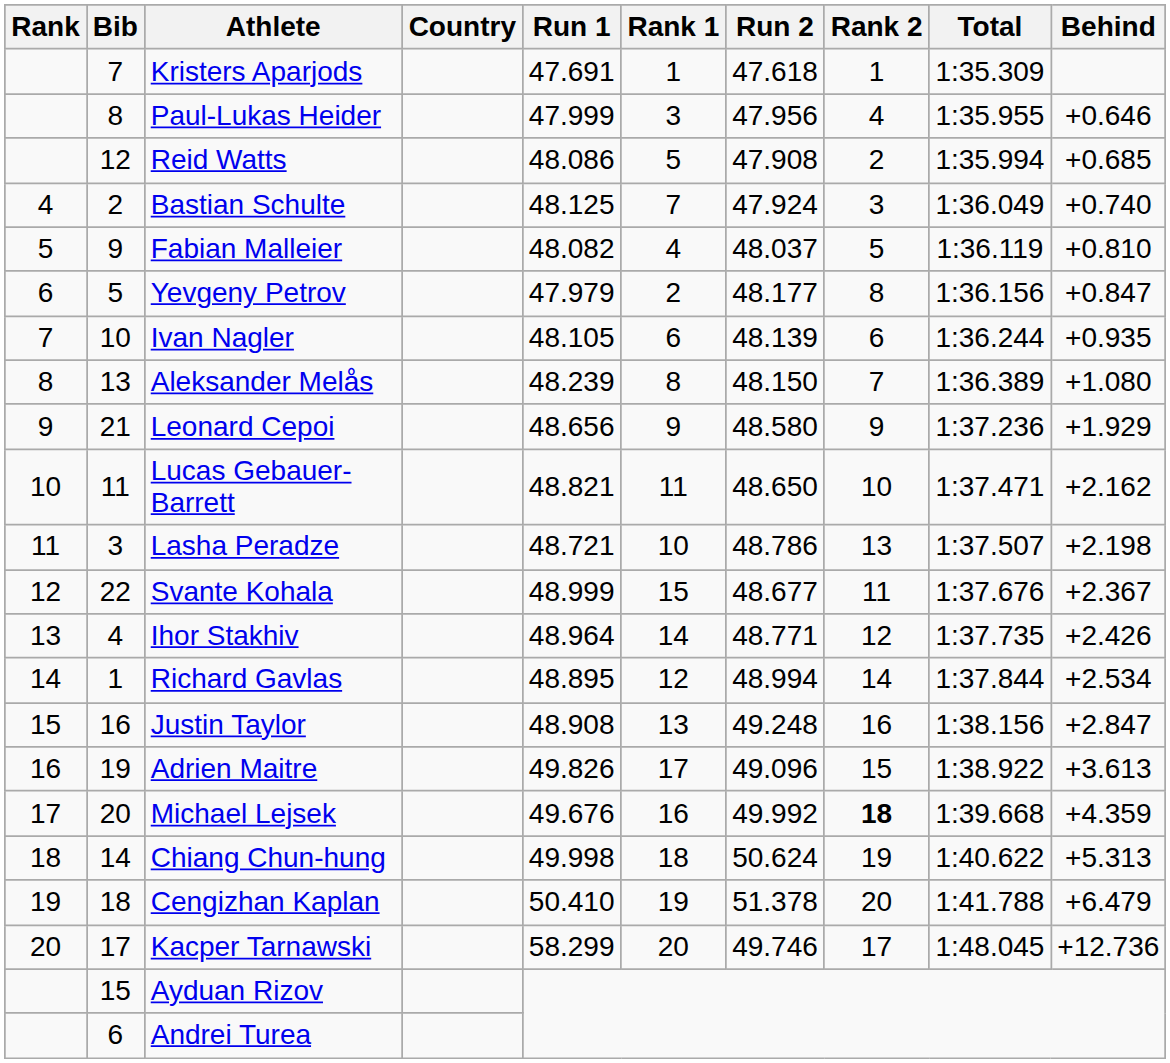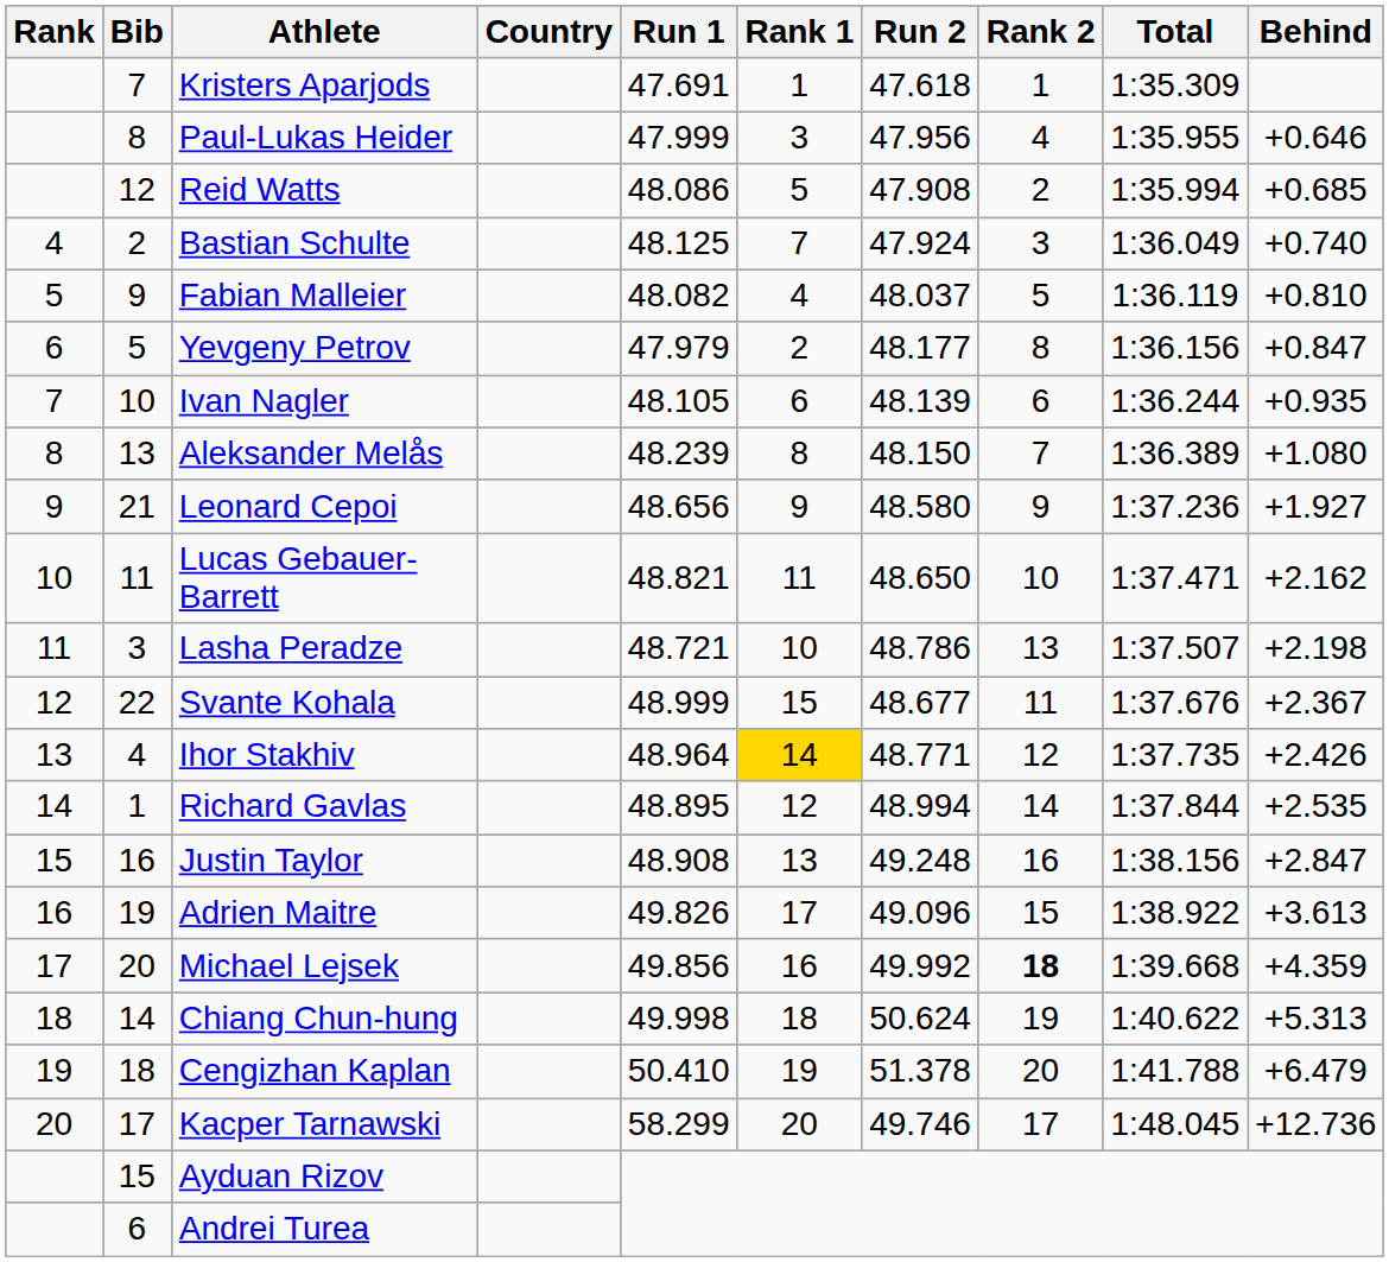 <table class="wikitable sortable" style="text-align:center">
 <tr>
 <th>Rank</th>
 <th>Bib</th>
 <th width=140>Athlete</th>
 <th>Country</th>
 <th>Run 1</th>
 <th>Rank 1</th>
 <th>Run 2</th>
 <th>Rank 2</th>
 <th>Total</th>
 <th>Behind</th>
 </tr>
 <tr>
 <td></td>
 <td>7</td>
 <td align=left><a href='#'>Kristers Aparjods</a></td>
 <td align=left></td>
 <td>47.691</td>
 <td>1</td>
 <td>47.618</td>
 <td>1</td>
 <td>1:35.309</td>
 <td></td>
 </tr>
 <tr>
 <td></td>
 <td>8</td>
 <td align=left><a href='#'>Paul-Lukas Heider</a></td>
 <td align=left></td>
 <td>47.999</td>
 <td>3</td>
 <td>47.956</td>
 <td>4</td>
 <td>1:35.955</td>
 <td>+0.646</td>
 </tr>
 <tr>
 <td></td>
 <td>12</td>
 <td align=left><a href='#'>Reid Watts</a></td>
 <td align=left></td>
 <td>48.086</td>
 <td>5</td>
 <td>47.908</td>
 <td>2</td>
 <td>1:35.994</td>
 <td>+0.685</td>
 </tr>
 <tr>
 <td>4</td>
 <td>2</td>
 <td align=left><a href='#'>Bastian Schulte</a></td>
 <td align=left></td>
 <td>48.125</td>
 <td>7</td>
 <td>47.924</td>
 <td>3</td>
 <td>1:36.049</td>
 <td>+0.740</td>
 </tr>
 <tr>
 <td>5</td>
 <td>9</td>
 <td align=left><a href='#'>Fabian Malleier</a></td>
 <td align=left></td>
 <td>48.082</td>
 <td>4</td>
 <td>48.037</td>
 <td>5</td>
 <td>1:36.119</td>
 <td>+0.810</td>
 </tr>
 <tr>
 <td>6</td>
 <td>5</td>
 <td align=left><a href='#'>Yevgeny Petrov</a></td>
 <td align=left></td>
 <td>47.979</td>
 <td>2</td>
 <td>48.177</td>
 <td>8</td>
 <td>1:36.156</td>
 <td>+0.847</td>
 </tr>
 <tr>
 <td>7</td>
 <td>10</td>
 <td align=left><a href='#'>Ivan Nagler</a></td>
 <td align=left></td>
 <td>48.105</td>
 <td>6</td>
 <td>48.139</td>
 <td>6</td>
 <td>1:36.244</td>
 <td>+0.935</td>
 </tr>
 <tr>
 <td>8</td>
 <td>13</td>
 <td align=left><a href='#'>Aleksander Melås</a></td>
 <td align=left></td>
 <td>48.239</td>
 <td>8</td>
 <td>48.150</td>
 <td>7</td>
 <td>1:36.389</td>
 <td>+1.080</td>
 </tr>
 <tr>
 <td>9</td>
 <td>21</td>
 <td align=left><a href='#'>Leonard Cepoi</a></td>
 <td align=left></td>
 <td>48.656</td>
 <td>9</td>
 <td>48.580</td>
 <td>9</td>
 <td>1:37.236</td>
-<td>+1.929</td>
+<td>+1.927</td>
 </tr>
 <tr>
 <td>10</td>
 <td>11</td>
 <td align=left><a href='#'>Lucas Gebauer-Barrett</a></td>
 <td align=left></td>
 <td>48.821</td>
 <td>11</td>
 <td>48.650</td>
 <td>10</td>
 <td>1:37.471</td>
 <td>+2.162</td>
 </tr>
 <tr>
 <td>11</td>
 <td>3</td>
 <td align=left><a href='#'>Lasha Peradze</a></td>
 <td align=left></td>
 <td>48.721</td>
 <td>10</td>
 <td>48.786</td>
 <td>13</td>
 <td>1:37.507</td>
 <td>+2.198</td>
 </tr>
 <tr>
 <td>12</td>
 <td>22</td>
 <td align=left><a href='#'>Svante Kohala</a></td>
 <td align=left></td>
 <td>48.999</td>
 <td>15</td>
 <td>48.677</td>
 <td>11</td>
 <td>1:37.676</td>
 <td>+2.367</td>
 </tr>
 <tr>
 <td>13</td>
 <td>4</td>
 <td align=left><a href='#'>Ihor Stakhiv</a></td>
 <td align=left></td>
 <td>48.964</td>
-<td>14</td>
+<td style="background: gold;">14</td>
 <td>48.771</td>
 <td>12</td>
 <td>1:37.735</td>
 <td>+2.426</td>
 </tr>
 <tr>
 <td>14</td>
 <td>1</td>
 <td align=left><a href='#'>Richard Gavlas</a></td>
 <td align=left></td>
 <td>48.895</td>
 <td>12</td>
 <td>48.994</td>
 <td>14</td>
 <td>1:37.844</td>
-<td>+2.534</td>
+<td>+2.535</td>
 </tr>
 <tr>
 <td>15</td>
 <td>16</td>
 <td align=left><a href='#'>Justin Taylor</a></td>
 <td align=left></td>
 <td>48.908</td>
 <td>13</td>
 <td>49.248</td>
 <td>16</td>
 <td>1:38.156</td>
 <td>+2.847</td>
 </tr>
 <tr>
 <td>16</td>
 <td>19</td>
 <td align=left><a href='#'>Adrien Maitre</a></td>
 <td align=left></td>
 <td>49.826</td>
 <td>17</td>
 <td>49.096</td>
 <td>15</td>
 <td>1:38.922</td>
 <td>+3.613</td>
 </tr>
 <tr>
 <td>17</td>
 <td>20</td>
 <td align=left><a href='#'>Michael Lejsek</a></td>
 <td align=left></td>
-<td>49.676</td>
+<td>49.856</td>
 <td>16</td>
 <td>49.992</td>
 <td><strong>18</strong></td>
 <td>1:39.668</td>
 <td>+4.359</td>
 </tr>
 <tr>
 <td>18</td>
 <td>14</td>
 <td align=left><a href='#'>Chiang Chun-hung</a></td>
 <td align=left></td>
 <td>49.998</td>
 <td>18</td>
 <td>50.624</td>
 <td>19</td>
 <td>1:40.622</td>
 <td>+5.313</td>
 </tr>
 <tr>
 <td>19</td>
 <td>18</td>
 <td align=left><a href='#'>Cengizhan Kaplan</a></td>
 <td align=left></td>
 <td>50.410</td>
 <td>19</td>
 <td>51.378</td>
 <td>20</td>
 <td>1:41.788</td>
 <td>+6.479</td>
 </tr>
 <tr>
 <td>20</td>
 <td>17</td>
 <td align=left><a href='#'>Kacper Tarnawski</a></td>
 <td align=left></td>
 <td>58.299</td>
 <td>20</td>
 <td>49.746</td>
 <td>17</td>
 <td>1:48.045</td>
 <td>+12.736</td>
 </tr>
 <tr>
 <td></td>
 <td>15</td>
 <td align=left><a href='#'>Ayduan Rizov</a></td>
 <td align=left></td>
 <td colspan=6 rowspan=2></td>
 </tr>
 <tr>
 <td></td>
 <td>6</td>
 <td align=left><a href='#'>Andrei Turea</a></td>
 <td align=left></td>
 </tr>
 </table>
